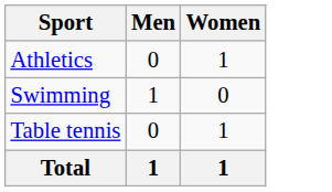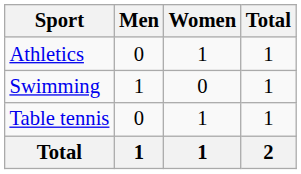 <table class="wikitable sortable" style="text-align:center;">
 <tr>
 <th>Sport</th>
 <th>Men</th>
 <th>Women</th>
+<th>Total</th>
 </tr>
 <tr>
 <td align=left><a href='#'>Athletics</a></td>
 <td>0</td>
+<td>1</td>
 <td>1</td>
 </tr>
 <tr>
 <td align=left><a href='#'>Swimming</a></td>
 <td>1</td>
 <td>0</td>
+<td>1</td>
 </tr>
 <tr>
 <td align=left><a href='#'>Table tennis</a></td>
 <td>0</td>
+<td>1</td>
 <td>1</td>
 </tr>
 <tr>
 <th>Total</th>
 <th>1</th>
 <th>1</th>
+<th>2</th>
 </tr>
 </table>
